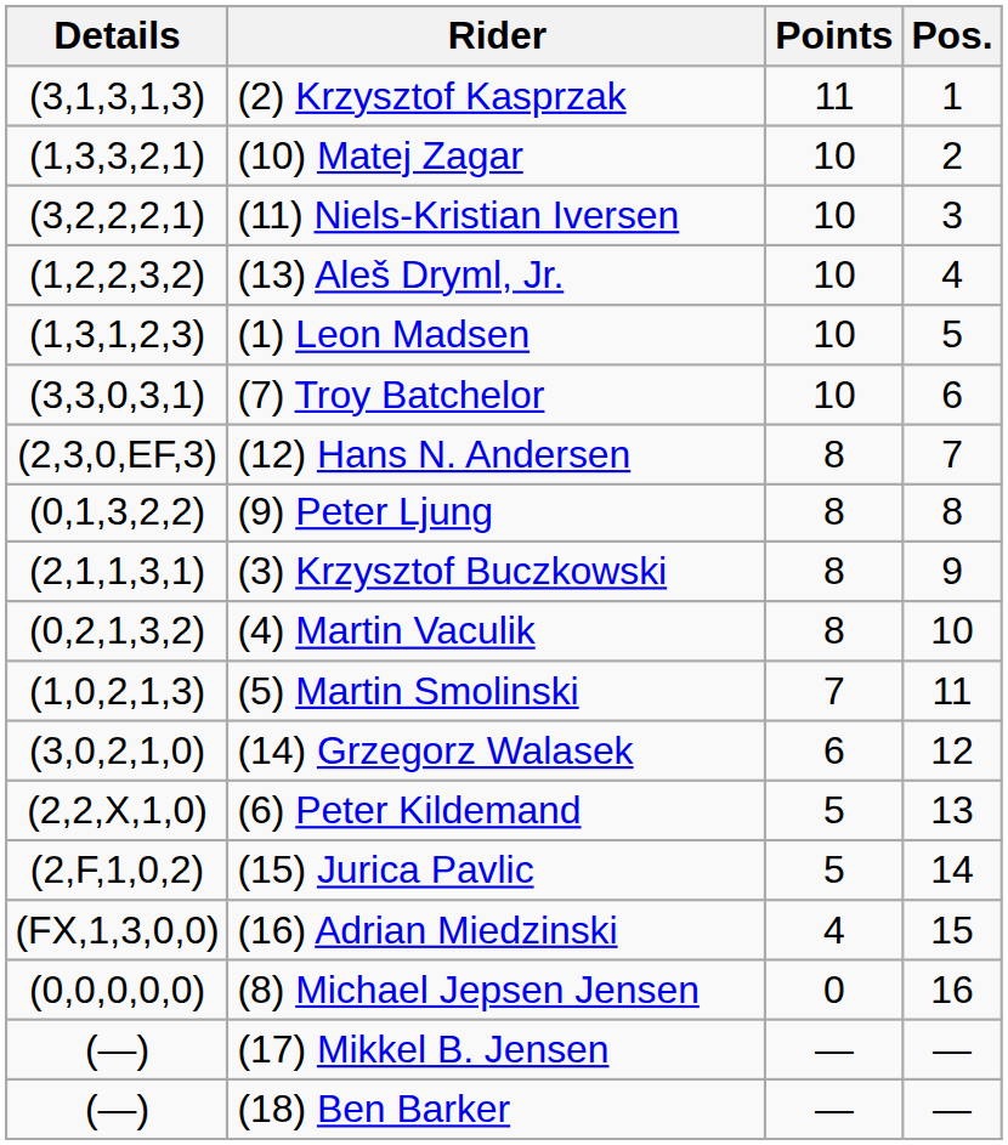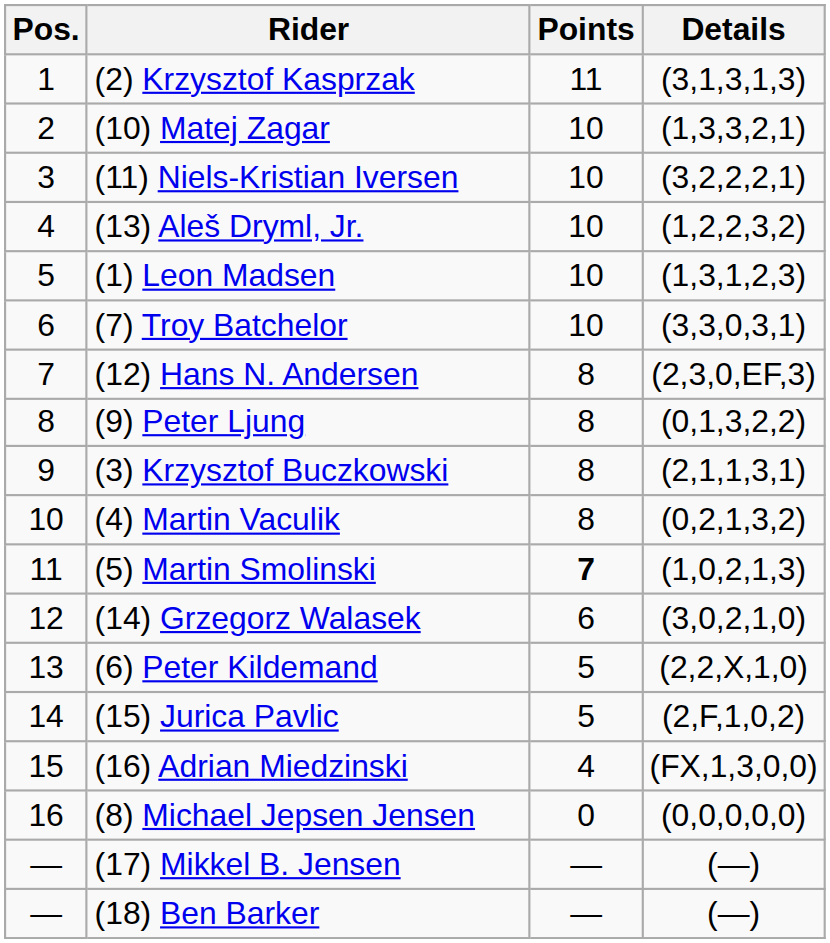 <table class=wikitable style="font-size:93%;">
 <tr>
-<th width=70px>Details</th>
+<th width=25px>Pos.</th>
 <th width=200px>Rider</th>
 <th width=40px>Points</th>
-<th width=25px>Pos.</th>
+<th width=70px>Details</th>
 </tr>
 <tr align=center >
-<td>(3,1,3,1,3)</td>
+<td>1</td>
 <td align=left> (2) <a href='#'>Krzysztof Kasprzak</a></td>
 <td>11</td>
-<td>1</td>
+<td>(3,1,3,1,3)</td>
 </tr>
 <tr align=center >
-<td>(1,3,3,2,1)</td>
+<td>2</td>
 <td align=left> (10) <a href='#'>Matej Zagar</a></td>
 <td>10</td>
-<td>2</td>
+<td>(1,3,3,2,1)</td>
 </tr>
 <tr align=center >
-<td>(3,2,2,2,1)</td>
+<td>3</td>
 <td align=left> (11) <a href='#'>Niels-Kristian Iversen</a></td>
 <td>10</td>
-<td>3</td>
+<td>(3,2,2,2,1)</td>
 </tr>
 <tr align=center>
-<td>(1,2,2,3,2)</td>
+<td>4</td>
 <td align=left> (13) <a href='#'>Aleš Dryml, Jr.</a></td>
 <td>10</td>
-<td>4</td>
+<td>(1,2,2,3,2)</td>
 </tr>
 <tr align=center>
-<td>(1,3,1,2,3)</td>
+<td>5</td>
 <td align=left> (1) <a href='#'>Leon Madsen</a></td>
 <td>10</td>
-<td>5</td>
+<td>(1,3,1,2,3)</td>
 </tr>
 <tr align=center>
-<td>(3,3,0,3,1)</td>
+<td>6</td>
 <td align=left> (7) <a href='#'>Troy Batchelor</a></td>
 <td>10</td>
-<td>6</td>
+<td>(3,3,0,3,1)</td>
 </tr>
 <tr align=center>
-<td>(2,3,0,EF,3)</td>
+<td>7</td>
 <td align=left> (12) <a href='#'>Hans N. Andersen</a></td>
 <td>8</td>
-<td>7</td>
+<td>(2,3,0,EF,3)</td>
 </tr>
 <tr align=center>
-<td>(0,1,3,2,2)</td>
+<td>8</td>
 <td align=left> (9) <a href='#'>Peter Ljung</a></td>
 <td>8</td>
-<td>8</td>
+<td>(0,1,3,2,2)</td>
 </tr>
 <tr align=center>
-<td>(2,1,1,3,1)</td>
+<td>9</td>
 <td align=left> (3) <a href='#'>Krzysztof Buczkowski</a></td>
 <td>8</td>
-<td>9</td>
+<td>(2,1,1,3,1)</td>
 </tr>
 <tr align=center>
-<td>(0,2,1,3,2)</td>
+<td>10</td>
 <td align=left> (4) <a href='#'>Martin Vaculik</a></td>
 <td>8</td>
-<td>10</td>
+<td>(0,2,1,3,2)</td>
 </tr>
 <tr align=center>
+<td>11</td>
+<td align=left> (5) <a href='#'>Martin Smolinski</a></td>
+<td><strong>7</strong></td>
 <td>(1,0,2,1,3)</td>
-<td align=left> (5) <a href='#'>Martin Smolinski</a></td>
-<td>7</td>
-<td>11</td>
 </tr>
 <tr align=center>
-<td>(3,0,2,1,0)</td>
+<td>12</td>
 <td align=left> (14) <a href='#'>Grzegorz Walasek</a></td>
 <td>6</td>
-<td>12</td>
+<td>(3,0,2,1,0)</td>
 </tr>
 <tr align=center>
-<td>(2,2,X,1,0)</td>
+<td>13</td>
 <td align=left> (6) <a href='#'>Peter Kildemand</a></td>
 <td>5</td>
-<td>13</td>
+<td>(2,2,X,1,0)</td>
 </tr>
 <tr align=center>
-<td>(2,F,1,0,2)</td>
+<td>14</td>
 <td align=left> (15) <a href='#'>Jurica Pavlic</a></td>
 <td>5</td>
-<td>14</td>
+<td>(2,F,1,0,2)</td>
 </tr>
 <tr align=center>
-<td>(FX,1,3,0,0)</td>
+<td>15</td>
 <td align=left> (16) <a href='#'>Adrian Miedzinski</a></td>
 <td>4</td>
-<td>15</td>
+<td>(FX,1,3,0,0)</td>
 </tr>
 <tr align=center>
-<td>(0,0,0,0,0)</td>
+<td>16</td>
 <td align=left> (8) <a href='#'>Michael Jepsen Jensen</a></td>
 <td>0</td>
-<td>16</td>
+<td>(0,0,0,0,0)</td>
 </tr>
 <tr align=center>
-<td>(—)</td>
+<td>—</td>
 <td align=left> (17) <a href='#'>Mikkel B. Jensen</a></td>
 <td>—</td>
-<td>—</td>
+<td>(—)</td>
 </tr>
 <tr align=center>
-<td>(—)</td>
+<td>—</td>
 <td align=left> (18) <a href='#'>Ben Barker</a></td>
 <td>—</td>
-<td>—</td>
+<td>(—)</td>
 </tr>
 </table>
